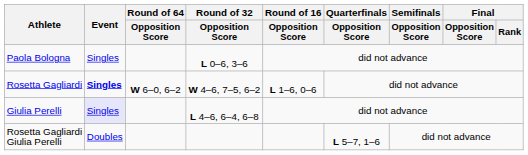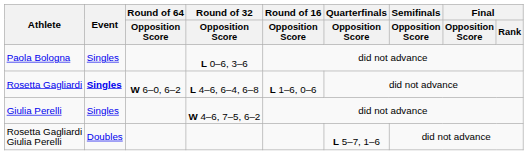 <table class=wikitable style="font-size:90%">
 <tr>
 <th rowspan=2>Athlete</th>
 <th rowspan=2>Event</th>
 <th>Round of 64</th>
 <th>Round of 32</th>
 <th>Round of 16</th>
 <th>Quarterfinals</th>
 <th>Semifinals</th>
 <th colspan=2>Final</th>
 </tr>
 <tr style="font-size:95%">
 <th>Opposition<br>Score</th>
 <th>Opposition<br>Score</th>
 <th>Opposition<br>Score</th>
 <th>Opposition<br>Score</th>
 <th>Opposition<br>Score</th>
 <th>Opposition<br>Score</th>
 <th>Rank</th>
 </tr>
 <tr align=center>
 <td align=left><a href='#'>Paola Bologna</a></td>
 <td align=left><a href='#'>Singles</a></td>
 <td></td>
 <td><br> <strong>L</strong> 0–6, 3–6</td>
 <td colspan=5>did not advance</td>
 </tr>
 <tr align=center>
 <td align=left><a href='#'>Rosetta Gagliardi</a></td>
 <td align=left><strong><a href='#'>Singles</a></strong></td>
 <td><br> <strong>W</strong> 6–0, 6–2</td>
-<td><br> <strong>W</strong> 4–6, 7–5, 6–2</td>
+<td><br> <strong>L</strong> 4–6, 6–4, 6–8</td>
 <td><br> <strong>L</strong> 1–6, 0–6</td>
 <td colspan=4>did not advance</td>
 </tr>
 <tr align=center>
 <td align=left><a href='#'>Giulia Perelli</a></td>
-<td align=left style="background: lavender;"><a href='#'>Singles</a></td>
+<td align=left><a href='#'>Singles</a></td>
 <td></td>
-<td><br> <strong>L</strong> 4–6, 6–4, 6–8</td>
+<td><br> <strong>W</strong> 4–6, 7–5, 6–2</td>
 <td colspan=5>did not advance</td>
 </tr>
 <tr align=center>
 <td align=left>Rosetta Gagliardi <br> Giulia Perelli</td>
 <td align=left><a href='#'>Doubles</a></td>
 <td></td>
 <td></td>
 <td></td>
 <td> <br> <strong>L</strong> 5–7, 1–6</td>
 <td colspan=3>did not advance</td>
 </tr>
 </table>
